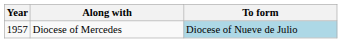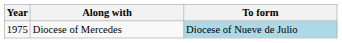 <table class="wikitable">
 <tr>
 <th>Year</th>
 <th width="225">Along with</th>
 <th width="225">To form</th>
 </tr>
 <tr valign="top">
-<td>1957</td>
+<td>1975</td>
 <td>Diocese of Mercedes</td>
 <td style="background: lightblue;">Diocese of Nueve de Julio</td>
 </tr>
 </table>
